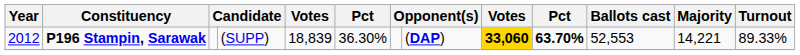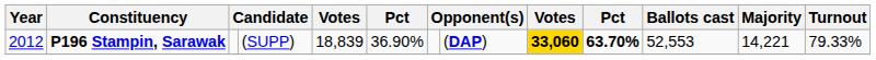 <table class="wikitable" style="margin:0.5em ; font-size:95%">
 <tr>
 <th>Year</th>
 <th>Constituency</th>
 <th colspan=2>Candidate</th>
 <th>Votes</th>
 <th>Pct</th>
 <th colspan=2>Opponent(s)</th>
 <th>Votes</th>
 <th>Pct</th>
 <th>Ballots cast</th>
 <th>Majority</th>
 <th>Turnout</th>
 </tr>
 <tr>
 <td><a href='#'>2012</a></td>
 <td><strong>P196 <a href='#'>Stampin</a>, <a href='#'>Sarawak</a></strong></td>
 <td></td>
 <td> (<a href='#'>SUPP</a>)</td>
 <td style="text-align:right;">18,839</td>
-<td style="text-align:right;">36.30%</td>
+<td style="text-align:right;">36.90%</td>
 <td></td>
 <td> (<a href='#'><strong>DAP</strong></a>)</td>
 <td style="background: gold; text-align:right;"><strong>33,060</strong></td>
 <td style="text-align:right;"><strong>63.70%</strong></td>
 <td>52,553</td>
 <td>14,221</td>
-<td>89.33%</td>
+<td>79.33%</td>
 </tr>
 <tr>
 </tr>
 </table>
